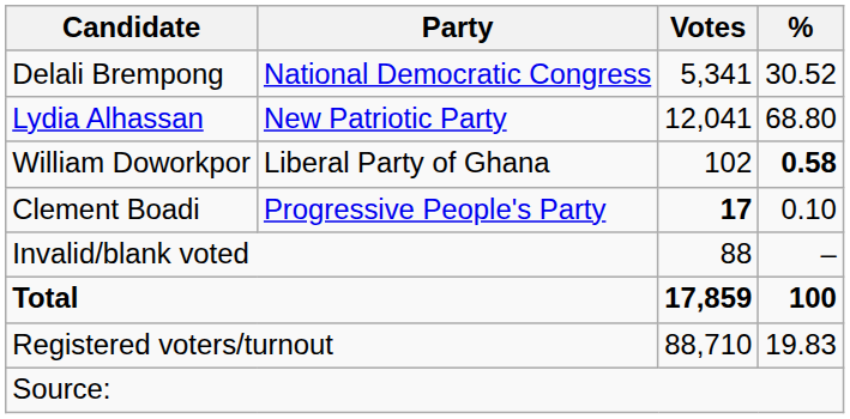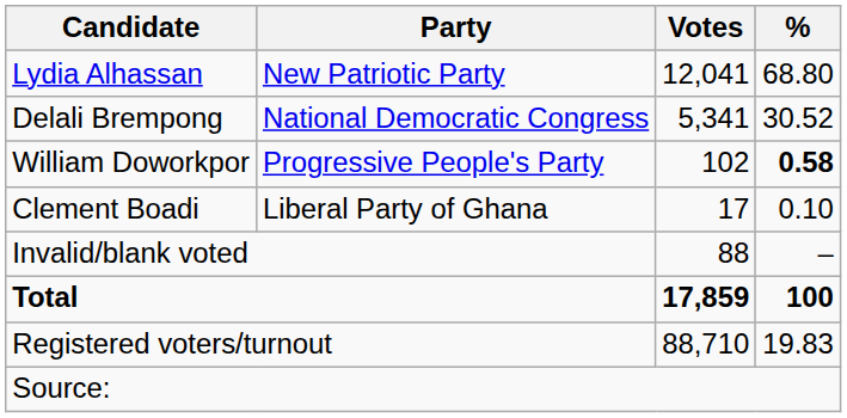 <table class=wikitable style=text-align:right>
 <tr>
 <th>Candidate</th>
 <th>Party</th>
 <th>Votes</th>
 <th>%</th>
 </tr>
 <tr>
+<td align=left><a href='#'>Lydia Alhassan</a></td>
+<td align="left"><a href='#'>New Patriotic Party</a></td>
+<td>12,041</td>
+<td>68.80</td>
+</tr>
+<tr>
 <td align=left>Delali Brempong</td>
 <td align=left><a href='#'>National Democratic Congress</a></td>
 <td>5,341</td>
 <td>30.52</td>
 </tr>
 <tr>
-<td align=left><a href='#'>Lydia Alhassan</a></td>
-<td align="left"><a href='#'>New Patriotic Party</a></td>
-<td>12,041</td>
-<td>68.80</td>
-</tr>
-<tr>
 <td align=left>William Doworkpor</td>
-<td align=left>Liberal Party of Ghana</td>
+<td align=left><a href='#'>Progressive People's Party</a></td>
 <td>102</td>
 <td><strong>0.58</strong></td>
 </tr>
 <tr>
 <td align=left>Clement Boadi</td>
-<td align=left><a href='#'>Progressive People's Party</a></td>
-<td><strong>17</strong></td>
+<td align=left>Liberal Party of Ghana</td>
+<td>17</td>
 <td>0.10</td>
 </tr>
 <tr>
 <td align=left colspan=2>Invalid/blank voted</td>
 <td>88</td>
 <td>–</td>
 </tr>
 <tr>
 <td align=left colspan=2><strong>Total</strong></td>
 <td><strong>17,859</strong></td>
 <td><strong>100</strong></td>
 </tr>
 <tr>
 <td align=left colspan=2>Registered voters/turnout</td>
 <td>88,710</td>
 <td>19.83</td>
 </tr>
 <tr>
 <td align=left colspan=4>Source:  </td>
 </tr>
 </table>
